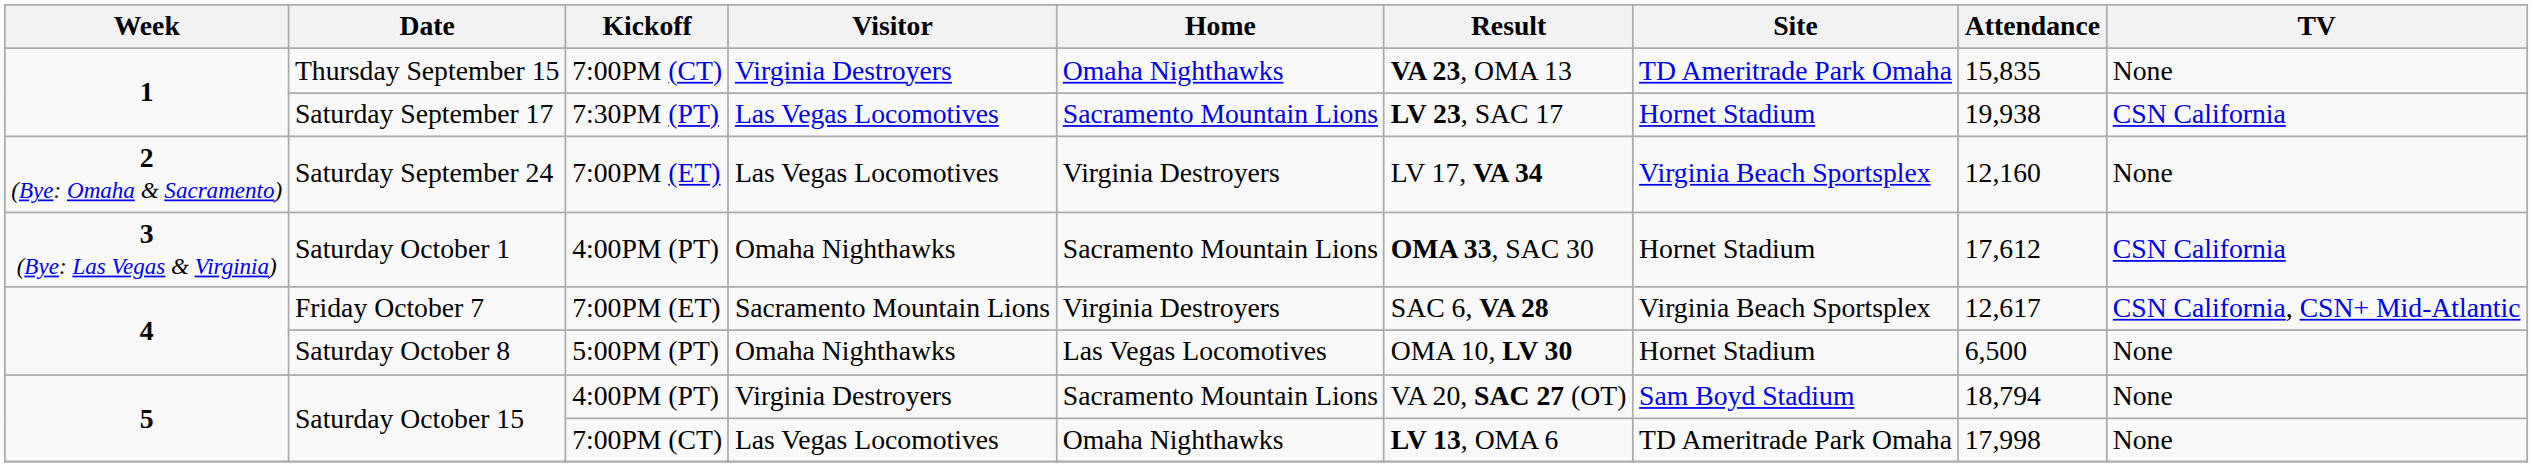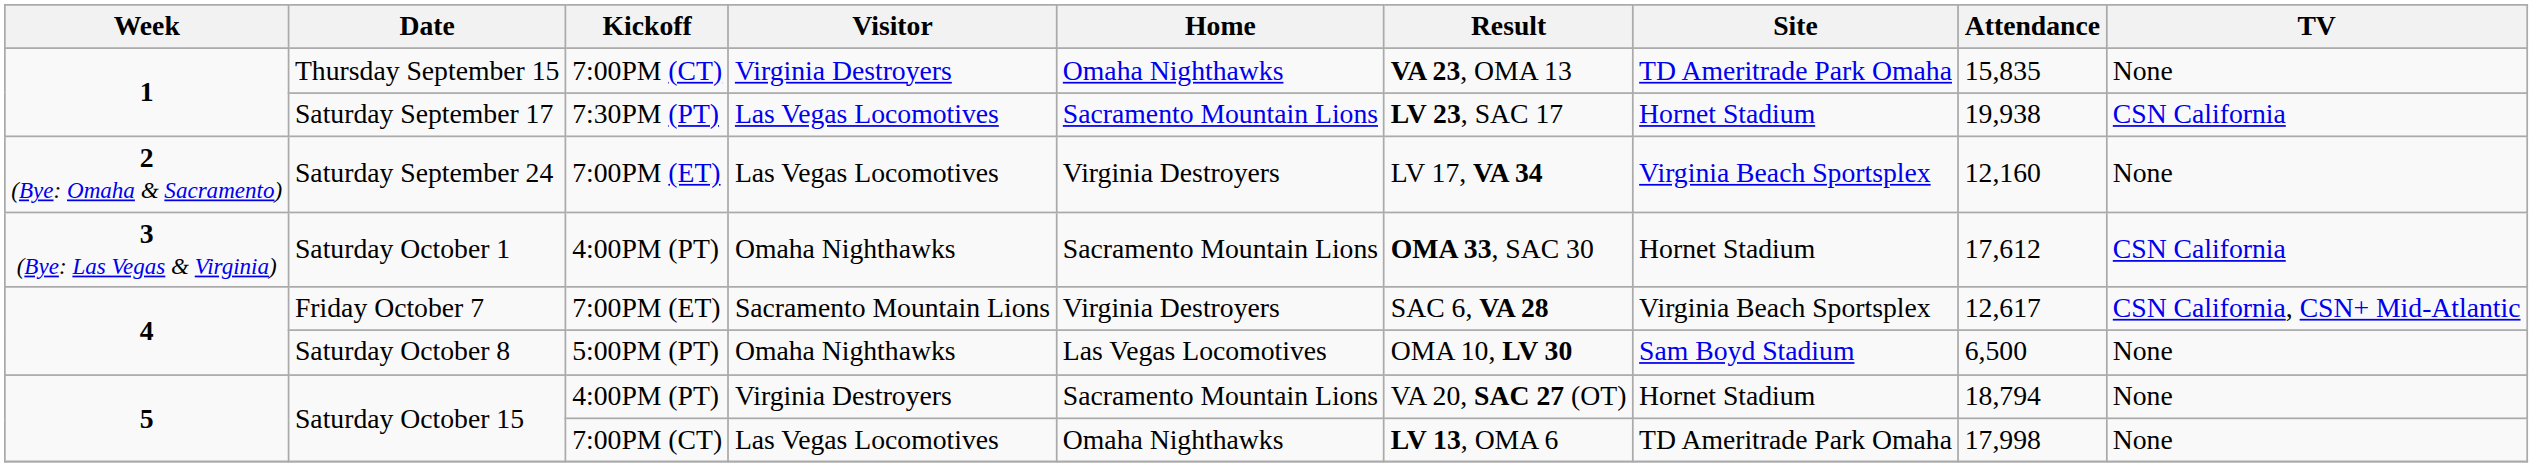 <table class="wikitable">
 <tr>
 <th>Week</th>
 <th>Date</th>
 <th>Kickoff</th>
 <th>Visitor</th>
 <th>Home</th>
 <th>Result</th>
 <th>Site</th>
 <th>Attendance</th>
 <th>TV</th>
 </tr>
 <tr>
 <td style="text-align:center;" rowspan="2"><strong>1</strong></td>
 <td>Thursday September 15</td>
 <td>7:00PM <a href='#'>(CT)</a></td>
 <td><a href='#'>Virginia Destroyers</a></td>
 <td><a href='#'>Omaha Nighthawks</a></td>
 <td><strong>VA 23</strong>, OMA 13</td>
 <td><a href='#'>TD Ameritrade Park Omaha</a></td>
 <td>15,835</td>
 <td>None</td>
 </tr>
 <tr>
 <td>Saturday September 17</td>
 <td>7:30PM <a href='#'>(PT)</a></td>
 <td><a href='#'>Las Vegas Locomotives</a></td>
 <td><a href='#'>Sacramento Mountain Lions</a></td>
 <td><strong>LV 23</strong>, SAC 17</td>
 <td><a href='#'>Hornet Stadium</a></td>
 <td>19,938</td>
 <td><a href='#'>CSN California</a></td>
 </tr>
 <tr>
 <td style="text-align:center;"><strong>2</strong><br><small><em>(<a href='#'>Bye</a>: <a href='#'>Omaha</a> & <a href='#'>Sacramento</a>)</em></small></td>
 <td>Saturday September 24</td>
 <td>7:00PM <a href='#'>(ET)</a></td>
 <td>Las Vegas Locomotives</td>
 <td>Virginia Destroyers</td>
 <td>LV 17, <strong>VA 34</strong></td>
 <td><a href='#'>Virginia Beach Sportsplex</a></td>
 <td>12,160</td>
 <td>None</td>
 </tr>
 <tr>
 <td style="text-align:center;"><strong>3</strong><br><small><em>(<a href='#'>Bye</a>: <a href='#'>Las Vegas</a> & <a href='#'>Virginia</a>)</em></small></td>
 <td>Saturday October 1</td>
 <td>4:00PM (PT)</td>
 <td>Omaha Nighthawks</td>
 <td>Sacramento Mountain Lions</td>
 <td><strong>OMA 33</strong>, SAC 30</td>
 <td>Hornet Stadium</td>
 <td>17,612</td>
 <td><a href='#'>CSN California</a></td>
 </tr>
 <tr>
 <td style="text-align:center;" rowspan="2"><strong>4</strong></td>
 <td>Friday October 7</td>
 <td>7:00PM (ET)</td>
 <td>Sacramento Mountain Lions</td>
 <td>Virginia Destroyers</td>
 <td>SAC 6, <strong>VA 28</strong></td>
 <td>Virginia Beach Sportsplex</td>
 <td>12,617</td>
 <td><a href='#'>CSN California</a>, <a href='#'>CSN+ Mid-Atlantic</a></td>
 </tr>
 <tr>
 <td>Saturday October 8</td>
 <td>5:00PM (PT)</td>
 <td>Omaha Nighthawks</td>
 <td>Las Vegas Locomotives</td>
 <td>OMA 10, <strong>LV 30</strong></td>
-<td>Hornet Stadium</td>
+<td><a href='#'>Sam Boyd Stadium</a></td>
 <td>6,500</td>
 <td>None</td>
 </tr>
 <tr>
 <td style="text-align:center;" rowspan="2"><strong>5</strong></td>
 <td rowspan="2">Saturday October 15</td>
 <td>4:00PM (PT)</td>
 <td>Virginia Destroyers</td>
 <td>Sacramento Mountain Lions</td>
 <td>VA 20, <strong>SAC 27</strong> (OT)</td>
-<td><a href='#'>Sam Boyd Stadium</a></td>
+<td>Hornet Stadium</td>
 <td>18,794</td>
 <td>None</td>
 </tr>
 <tr>
 <td>7:00PM (CT)</td>
 <td>Las Vegas Locomotives</td>
 <td>Omaha Nighthawks</td>
 <td><strong>LV 13</strong>, OMA 6</td>
 <td>TD Ameritrade Park Omaha</td>
 <td>17,998</td>
 <td>None</td>
 </tr>
 <tr>
 </tr>
 </table>
